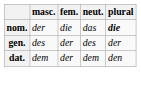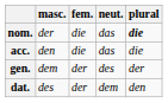 <table class="wikitable">
 <tr>
 <th></th>
 <th>masc.</th>
 <th>fem.</th>
 <th>neut.</th>
 <th>plural</th>
 </tr>
 <tr>
 <th>nom.</th>
 <td><em>der</em></td>
 <td><em>die</em></td>
 <td><em>das</em></td>
 <td><strong><em>die</em></strong></td>
 </tr>
 <tr>
+<th>acc.</th>
+<td><em>den</em></td>
+<td><em>die</em></td>
+<td><em>das</em></td>
+<td><em>die</em></td>
+</tr>
+<tr>
 <th>gen.</th>
-<td><em>des</em></td>
+<td><em>dem</em></td>
 <td><em>der</em></td>
 <td><em>des</em></td>
 <td><em>der</em></td>
 </tr>
 <tr>
 <th>dat.</th>
-<td><em>dem</em></td>
+<td><em>des</em></td>
 <td><em>der</em></td>
 <td><em>dem</em></td>
 <td><em>den</em></td>
 </tr>
 </table>
